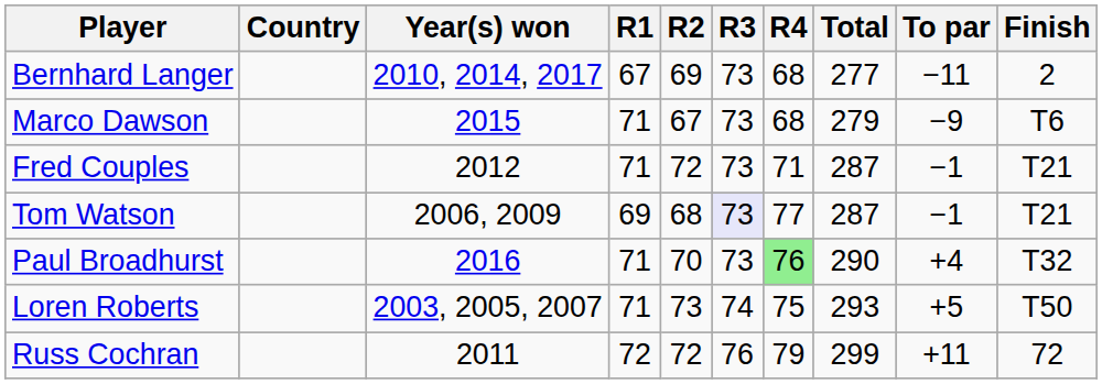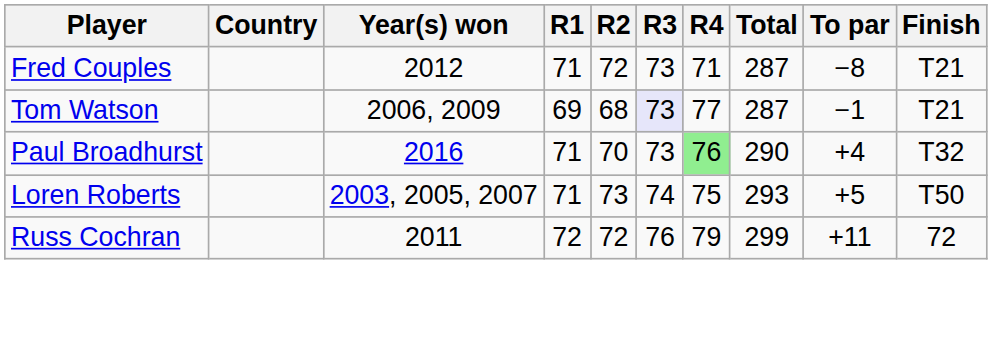 <table class="wikitable" style="text-align:center">
 <tr>
 <th>Player</th>
 <th>Country</th>
 <th>Year(s) won</th>
 <th>R1</th>
 <th>R2</th>
 <th>R3</th>
 <th>R4</th>
 <th>Total</th>
 <th>To par</th>
 <th>Finish</th>
 </tr>
 <tr>
-<td align=left><a href='#'>Bernhard Langer</a></td>
-<td align=left></td>
-<td><a href='#'>2010</a>, <a href='#'>2014</a>, <a href='#'>2017</a></td>
-<td>67</td>
-<td>69</td>
-<td>73</td>
-<td>68</td>
-<td>277</td>
-<td>−11</td>
-<td>2</td>
-</tr>
-<tr>
-<td align=left><a href='#'>Marco Dawson</a></td>
-<td align=left></td>
-<td><a href='#'>2015</a></td>
-<td>71</td>
-<td>67</td>
-<td>73</td>
-<td>68</td>
-<td>279</td>
-<td>−9</td>
-<td>T6</td>
-</tr>
-<tr>
 <td align=left><a href='#'>Fred Couples</a></td>
 <td align=left></td>
 <td>2012</td>
 <td>71</td>
 <td>72</td>
 <td>73</td>
 <td>71</td>
 <td>287</td>
-<td>−1</td>
+<td>−8</td>
 <td>T21</td>
 </tr>
 <tr>
 <td align=left><a href='#'>Tom Watson</a></td>
 <td align=left></td>
 <td>2006, 2009</td>
 <td>69</td>
 <td>68</td>
 <td style="background: lavender;">73</td>
 <td>77</td>
 <td>287</td>
 <td>−1</td>
 <td>T21</td>
 </tr>
 <tr>
 <td align=left><a href='#'>Paul Broadhurst</a></td>
 <td align=left></td>
 <td><a href='#'>2016</a></td>
 <td>71</td>
 <td>70</td>
 <td>73</td>
 <td style="background: lightgreen;">76</td>
 <td>290</td>
 <td>+4</td>
 <td>T32</td>
 </tr>
 <tr>
 <td align=left><a href='#'>Loren Roberts</a></td>
 <td align=left></td>
 <td><a href='#'>2003</a>, 2005, 2007</td>
 <td>71</td>
 <td>73</td>
 <td>74</td>
 <td>75</td>
 <td>293</td>
 <td>+5</td>
 <td>T50</td>
 </tr>
 <tr>
 <td align=left><a href='#'>Russ Cochran</a></td>
 <td align=left></td>
 <td>2011</td>
 <td>72</td>
 <td>72</td>
 <td>76</td>
 <td>79</td>
 <td>299</td>
 <td>+11</td>
 <td>72</td>
 </tr>
 </table>
